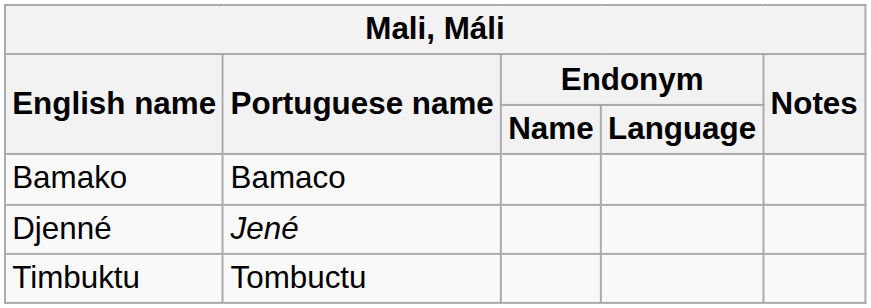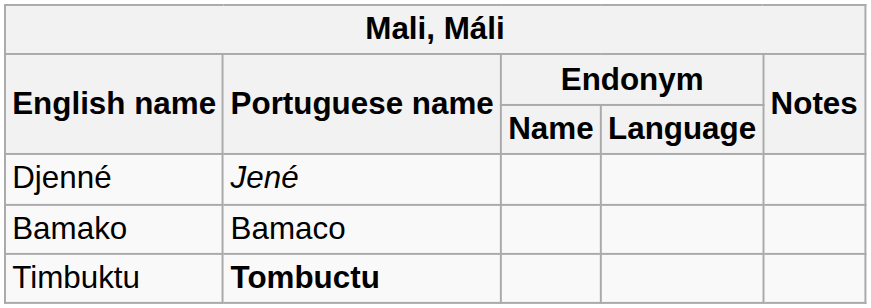 <table class="wikitable sortable">
 <tr>
 <th colspan="5"> Mali, Máli</th>
 </tr>
 <tr>
 <th rowspan="2">English name</th>
 <th rowspan="2">Portuguese name</th>
 <th colspan="2">Endonym</th>
 <th rowspan="2">Notes</th>
 </tr>
 <tr>
 <th>Name</th>
 <th>Language</th>
 </tr>
 <tr>
+<td>Djenné</td>
+<td><em>Jené</em></td>
+<td></td>
+<td></td>
+<td></td>
+</tr>
+<tr>
 <td>Bamako</td>
 <td>Bamaco</td>
 <td></td>
 <td></td>
 <td></td>
 </tr>
 <tr>
-<td>Djenné</td>
-<td><em>Jené</em></td>
-<td></td>
-<td></td>
-<td></td>
-</tr>
-<tr>
 <td>Timbuktu</td>
-<td>Tombuctu</td>
+<td><strong>Tombuctu</strong></td>
 <td></td>
 <td></td>
 <td></td>
 </tr>
 </table>
